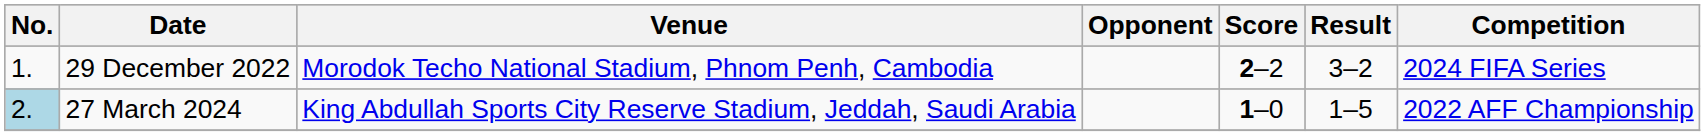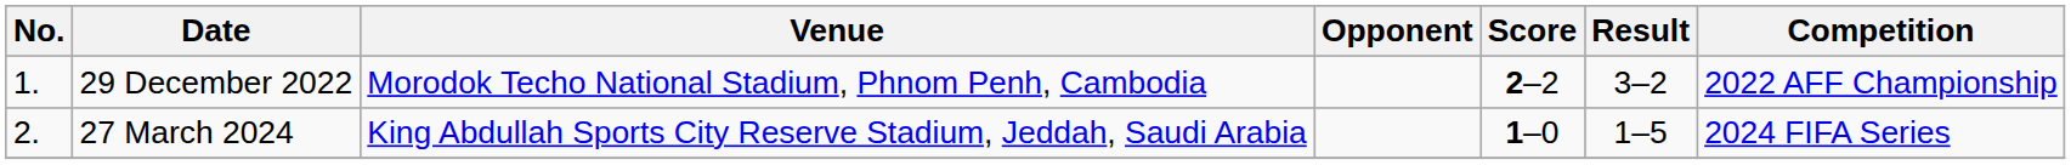 <table class="wikitable">
 <tr>
 <th>No.</th>
 <th>Date</th>
 <th>Venue</th>
 <th>Opponent</th>
 <th>Score</th>
 <th>Result</th>
 <th>Competition</th>
 </tr>
 <tr>
 <td>1.</td>
 <td>29 December 2022</td>
 <td><a href='#'>Morodok Techo National Stadium</a>, <a href='#'>Phnom Penh</a>, <a href='#'>Cambodia</a></td>
 <td></td>
 <td align=center><strong>2</strong>–2</td>
 <td align=center>3–2</td>
-<td><a href='#'>2024 FIFA Series</a></td>
+<td><a href='#'>2022 AFF Championship</a></td>
 </tr>
 <tr>
-<td style="background: lightblue;">2.</td>
+<td>2.</td>
 <td>27 March 2024</td>
 <td><a href='#'>King Abdullah Sports City Reserve Stadium</a>, <a href='#'>Jeddah</a>, <a href='#'>Saudi Arabia</a></td>
 <td></td>
 <td align=center><strong>1</strong>–0</td>
 <td align=center>1–5</td>
-<td><a href='#'>2022 AFF Championship</a></td>
+<td><a href='#'>2024 FIFA Series</a></td>
 </tr>
 <tr>
 </tr>
 </table>
